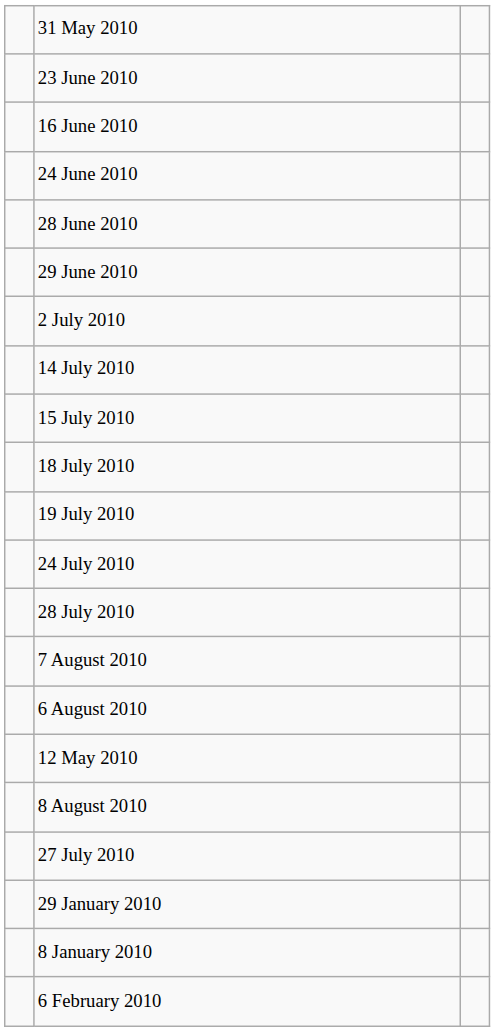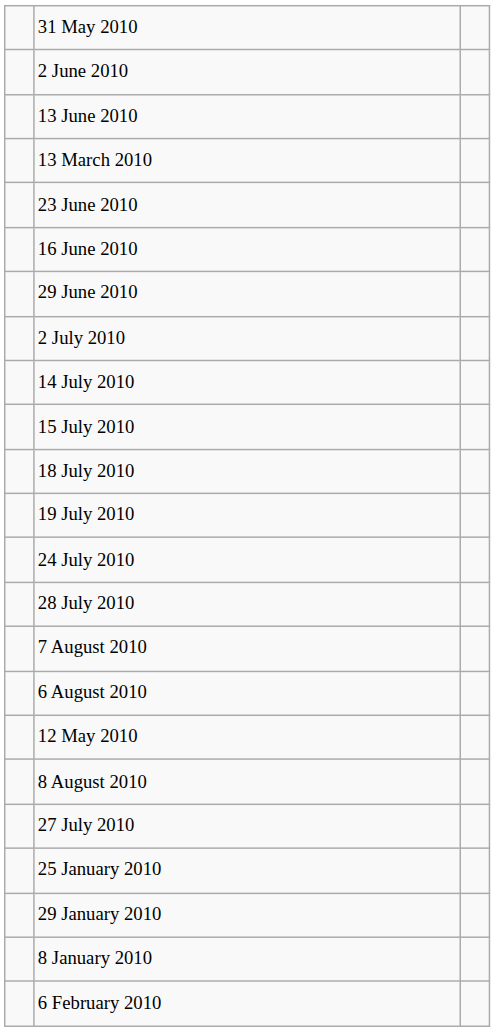 <table class="wikitable" style="font-size: 80%; float: left; width: 26em; margin-right: 1em; height: 700px">
 <tr>
 <td></td>
 <td>31 May 2010</td>
+<td></td>
+</tr>
+<tr>
+<td></td>
+<td>2 June 2010</td>
+<td></td>
+</tr>
+<tr>
+<td></td>
+<td>13 June 2010</td>
+<td></td>
+</tr>
+<tr>
+<td></td>
+<td>13 March 2010</td>
 <td></td>
 </tr>
 <tr>
 <td></td>
 <td>23 June 2010</td>
 <td></td>
 </tr>
 <tr>
 <td></td>
 <td>16 June 2010</td>
-<td></td>
-</tr>
-<tr>
-<td></td>
-<td>24 June 2010</td>
-<td></td>
-</tr>
-<tr>
-<td></td>
-<td>28 June 2010</td>
 <td></td>
 </tr>
 <tr>
 <td></td>
 <td>29 June 2010</td>
 <td></td>
 </tr>
 <tr>
 <td></td>
 <td>2 July 2010</td>
 <td></td>
 </tr>
 <tr>
 <td></td>
 <td>14 July 2010</td>
 <td></td>
 </tr>
 <tr>
 <td></td>
 <td>15 July 2010</td>
 <td></td>
 </tr>
 <tr>
 <td></td>
 <td>18 July 2010</td>
 <td></td>
 </tr>
 <tr>
 <td></td>
 <td>19 July 2010</td>
 <td></td>
 </tr>
 <tr>
 <td></td>
 <td>24 July 2010</td>
 <td></td>
 </tr>
 <tr>
 <td></td>
 <td>28 July 2010</td>
 <td></td>
 </tr>
 <tr>
 <td></td>
 <td>7 August 2010</td>
 <td></td>
 </tr>
 <tr>
 <td></td>
 <td>6 August 2010</td>
 <td></td>
 </tr>
 <tr>
 <td></td>
 <td>12 May 2010</td>
 <td></td>
 </tr>
 <tr>
 <td></td>
 <td>8 August 2010</td>
 <td></td>
 </tr>
 <tr>
 <td></td>
 <td>27 July 2010</td>
 <td></td>
 </tr>
 <tr>
 <td></td>
+<td>25 January 2010</td>
+<td></td>
+</tr>
+<tr>
+<td></td>
 <td>29 January 2010</td>
 <td></td>
 </tr>
 <tr>
 <td></td>
 <td>8 January 2010</td>
 <td></td>
 </tr>
 <tr>
 <td></td>
 <td>6 February 2010</td>
 <td></td>
 </tr>
 </table>
